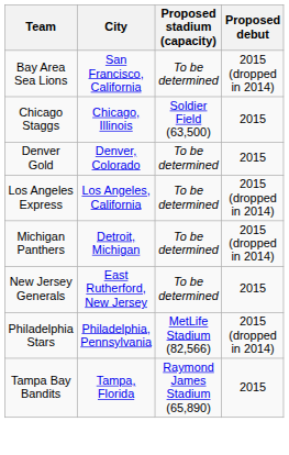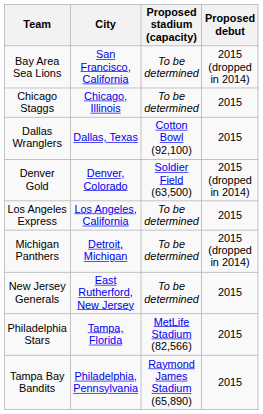 <table class="wikitable" style="width: 60%; text-align:center">
 <tr>
 <th style="width: 30px;">Team</th>
 <th style="width: 30px;">City</th>
 <th style="width: 30px;">Proposed stadium <span>(capacity)</span></th>
 <th style="width: 30px;">Proposed debut</th>
 </tr>
 <tr>
 <td>Bay Area Sea Lions</td>
 <td><a href='#'>San Francisco, California</a></td>
 <td><em>To be determined</em></td>
 <td>2015 (dropped in 2014)</td>
 </tr>
 <tr>
 <td>Chicago Staggs</td>
 <td><a href='#'>Chicago, Illinois</a></td>
-<td><a href='#'>Soldier Field</a> (63,500)</td>
+<td><em>To be determined</em></td>
+<td>2015</td>
+</tr>
+<tr>
+<td>Dallas Wranglers</td>
+<td><a href='#'>Dallas, Texas</a></td>
+<td><a href='#'>Cotton Bowl</a> (92,100)</td>
 <td>2015</td>
 </tr>
 <tr>
 <td>Denver Gold</td>
 <td><a href='#'>Denver, Colorado</a></td>
-<td><em>To be determined</em></td>
-<td>2015</td>
+<td><a href='#'>Soldier Field</a> (63,500)</td>
+<td>2015 (dropped in 2014)</td>
 </tr>
 <tr>
 <td>Los Angeles Express</td>
 <td><a href='#'>Los Angeles, California</a></td>
 <td><em>To be determined</em></td>
-<td>2015 (dropped in 2014)</td>
+<td>2015</td>
 </tr>
 <tr>
 <td>Michigan Panthers</td>
 <td><a href='#'>Detroit, Michigan</a></td>
 <td><em>To be determined</em></td>
 <td>2015 (dropped in 2014)</td>
 </tr>
 <tr>
 <td>New Jersey Generals</td>
 <td><a href='#'>East Rutherford, New Jersey</a></td>
 <td><em>To be determined</em></td>
 <td>2015</td>
 </tr>
 <tr>
 <td>Philadelphia Stars</td>
-<td><a href='#'>Philadelphia, Pennsylvania</a></td>
+<td><a href='#'>Tampa, Florida</a></td>
 <td><a href='#'>MetLife Stadium</a> (82,566)</td>
-<td>2015 (dropped in 2014)</td>
+<td>2015</td>
 </tr>
 <tr>
 <td>Tampa Bay Bandits</td>
-<td><a href='#'>Tampa, Florida</a></td>
+<td><a href='#'>Philadelphia, Pennsylvania</a></td>
 <td><a href='#'>Raymond James Stadium</a> (65,890)</td>
 <td>2015</td>
 </tr>
 </table>
